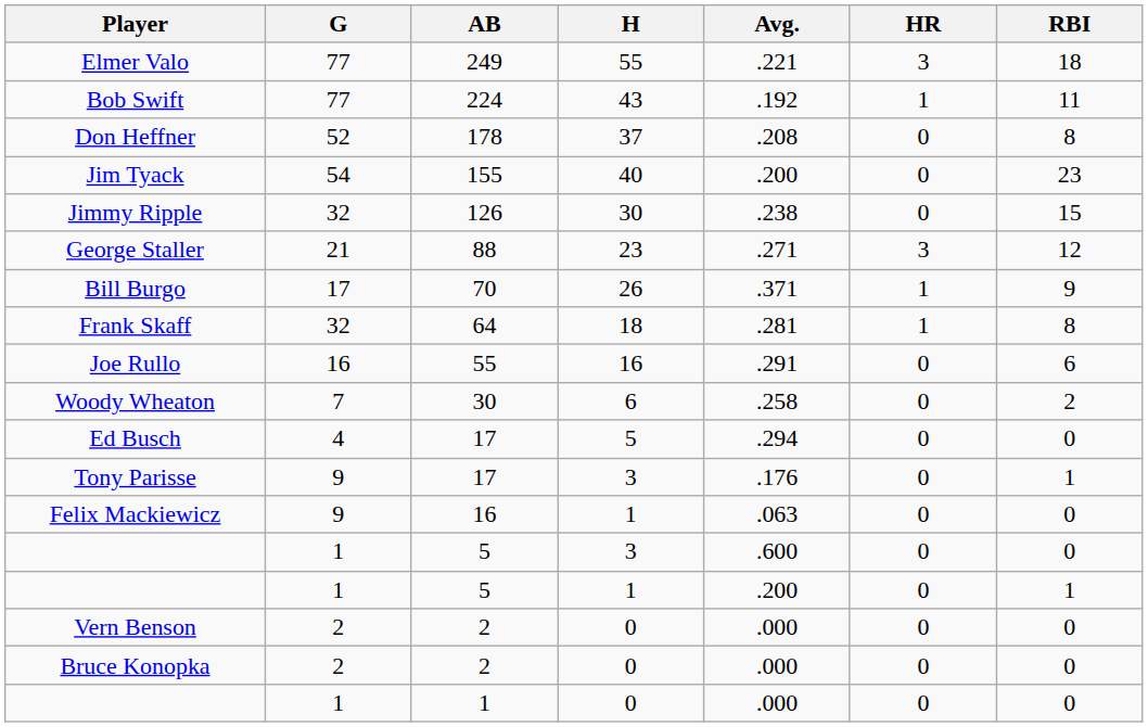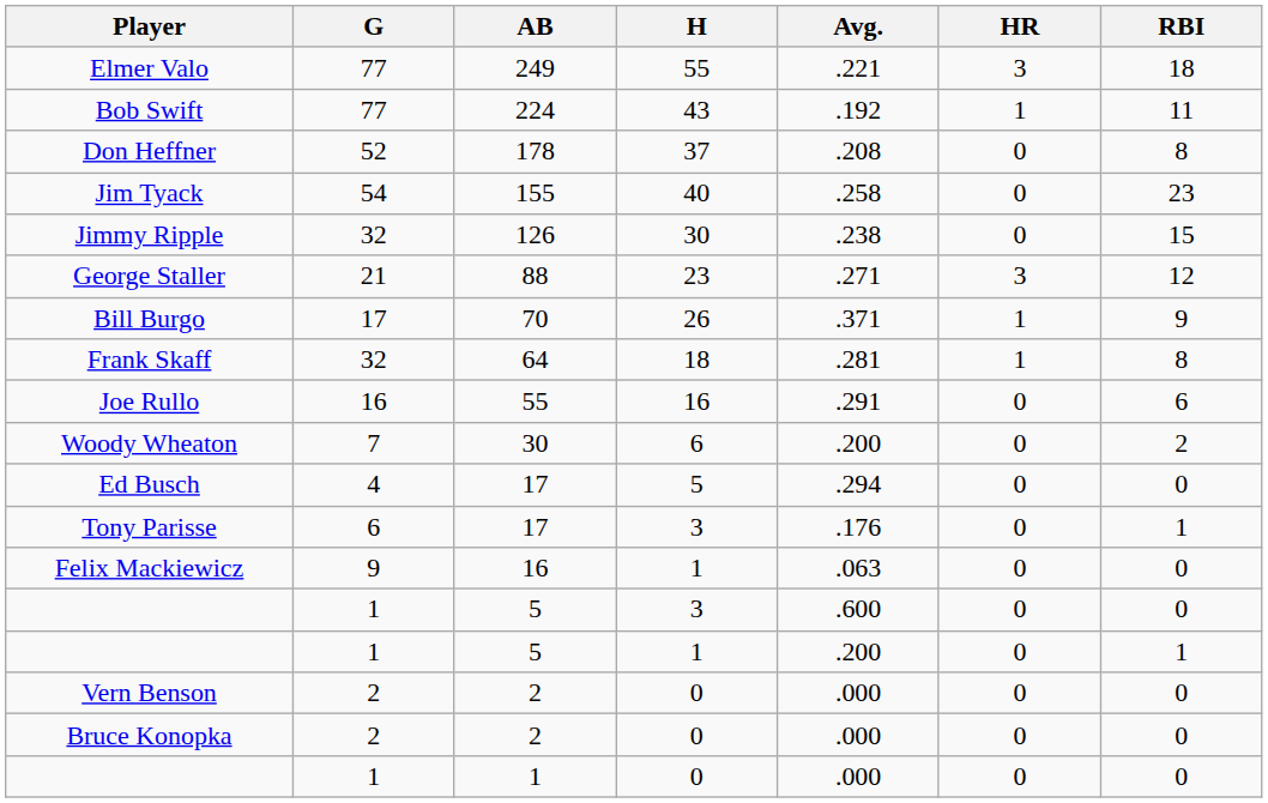 <table class="wikitable sortable">
 <tr>
 <th bgcolor="#DDDDFF" width="16%">Player</th>
 <th bgcolor="#DDDDFF" width="9%">G</th>
 <th bgcolor="#DDDDFF" width="9%">AB</th>
 <th bgcolor="#DDDDFF" width="9%">H</th>
 <th bgcolor="#DDDDFF" width="9%">Avg.</th>
 <th bgcolor="#DDDDFF" width="9%">HR</th>
 <th bgcolor="#DDDDFF" width="9%">RBI</th>
 </tr>
 <tr align="center">
 <td><a href='#'>Elmer Valo</a></td>
 <td>77</td>
 <td>249</td>
 <td>55</td>
 <td>.221</td>
 <td>3</td>
 <td>18</td>
 </tr>
 <tr align=center>
 <td><a href='#'>Bob Swift</a></td>
 <td>77</td>
 <td>224</td>
 <td>43</td>
 <td>.192</td>
 <td>1</td>
 <td>11</td>
 </tr>
 <tr align=center>
 <td><a href='#'>Don Heffner</a></td>
 <td>52</td>
 <td>178</td>
 <td>37</td>
 <td>.208</td>
 <td>0</td>
 <td>8</td>
 </tr>
 <tr align=center>
 <td><a href='#'>Jim Tyack</a></td>
 <td>54</td>
 <td>155</td>
 <td>40</td>
-<td>.200</td>
+<td>.258</td>
 <td>0</td>
 <td>23</td>
 </tr>
 <tr align=center>
 <td><a href='#'>Jimmy Ripple</a></td>
 <td>32</td>
 <td>126</td>
 <td>30</td>
 <td>.238</td>
 <td>0</td>
 <td>15</td>
 </tr>
 <tr align=center>
 <td><a href='#'>George Staller</a></td>
 <td>21</td>
 <td>88</td>
 <td>23</td>
 <td>.271</td>
 <td>3</td>
 <td>12</td>
 </tr>
 <tr align=center>
 <td><a href='#'>Bill Burgo</a></td>
 <td>17</td>
 <td>70</td>
 <td>26</td>
 <td>.371</td>
 <td>1</td>
 <td>9</td>
 </tr>
 <tr align=center>
 <td><a href='#'>Frank Skaff</a></td>
 <td>32</td>
 <td>64</td>
 <td>18</td>
 <td>.281</td>
 <td>1</td>
 <td>8</td>
 </tr>
 <tr align=center>
 <td><a href='#'>Joe Rullo</a></td>
 <td>16</td>
 <td>55</td>
 <td>16</td>
 <td>.291</td>
 <td>0</td>
 <td>6</td>
 </tr>
 <tr align=center>
 <td><a href='#'>Woody Wheaton</a></td>
 <td>7</td>
 <td>30</td>
 <td>6</td>
-<td>.258</td>
+<td>.200</td>
 <td>0</td>
 <td>2</td>
 </tr>
 <tr align=center>
 <td><a href='#'>Ed Busch</a></td>
 <td>4</td>
 <td>17</td>
 <td>5</td>
 <td>.294</td>
 <td>0</td>
 <td>0</td>
 </tr>
 <tr align=center>
 <td><a href='#'>Tony Parisse</a></td>
-<td>9</td>
+<td>6</td>
 <td>17</td>
 <td>3</td>
 <td>.176</td>
 <td>0</td>
 <td>1</td>
 </tr>
 <tr align=center>
 <td><a href='#'>Felix Mackiewicz</a></td>
 <td>9</td>
 <td>16</td>
 <td>1</td>
 <td>.063</td>
 <td>0</td>
 <td>0</td>
 </tr>
 <tr align=center>
 <td></td>
 <td>1</td>
 <td>5</td>
 <td>3</td>
 <td>.600</td>
 <td>0</td>
 <td>0</td>
 </tr>
 <tr align="center">
 <td></td>
 <td>1</td>
 <td>5</td>
 <td>1</td>
 <td>.200</td>
 <td>0</td>
 <td>1</td>
 </tr>
 <tr align="center">
 <td><a href='#'>Vern Benson</a></td>
 <td>2</td>
 <td>2</td>
 <td>0</td>
 <td>.000</td>
 <td>0</td>
 <td>0</td>
 </tr>
 <tr align=center>
 <td><a href='#'>Bruce Konopka</a></td>
 <td>2</td>
 <td>2</td>
 <td>0</td>
 <td>.000</td>
 <td>0</td>
 <td>0</td>
 </tr>
 <tr align=center>
 <td></td>
 <td>1</td>
 <td>1</td>
 <td>0</td>
 <td>.000</td>
 <td>0</td>
 <td>0</td>
 </tr>
 </table>
